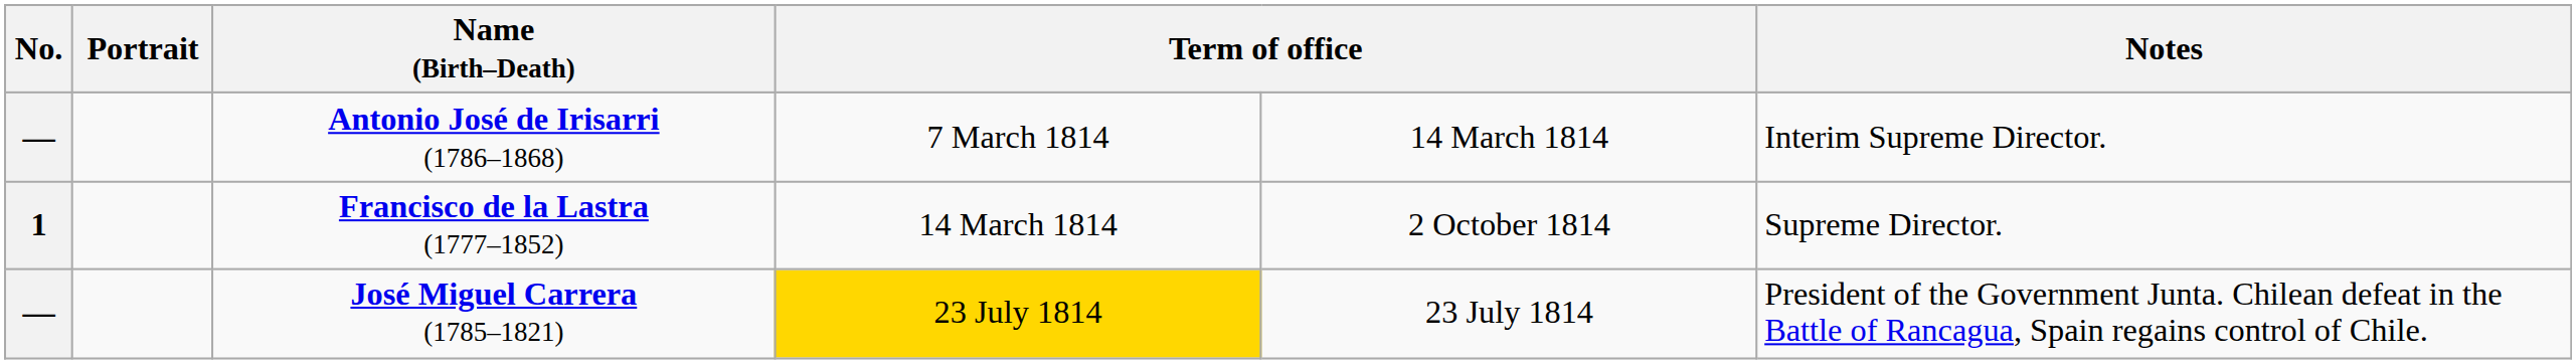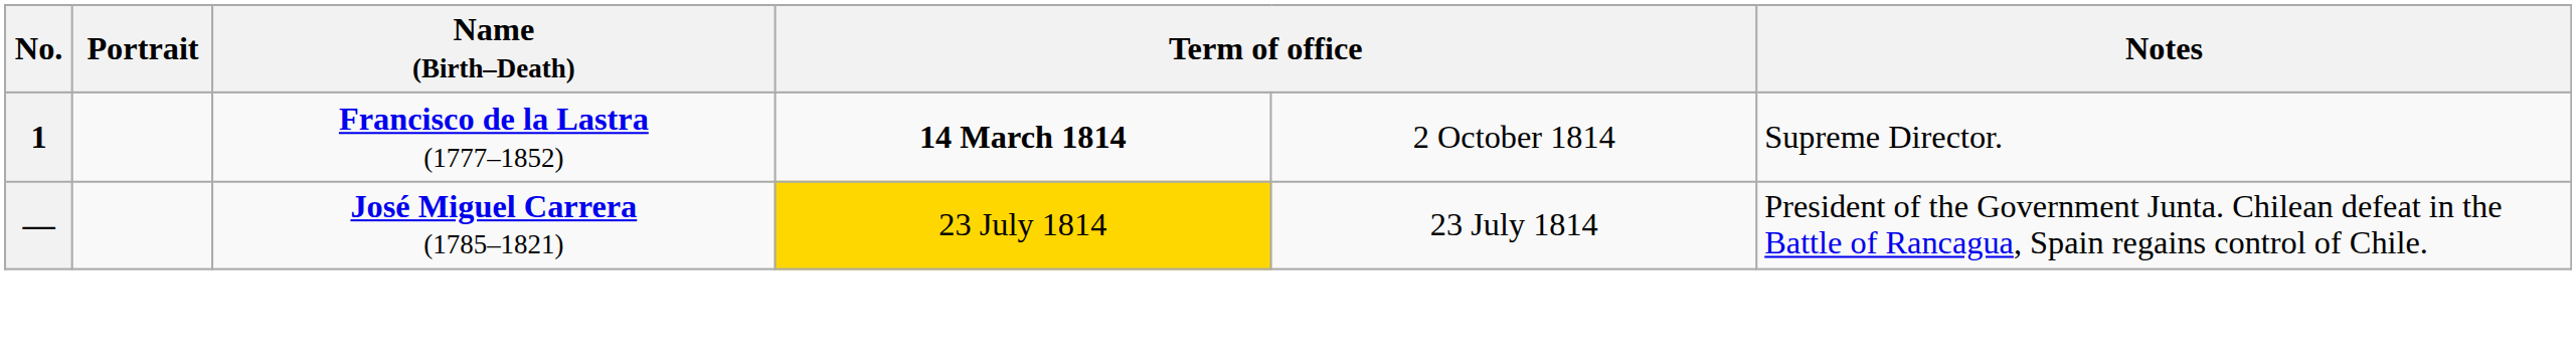 <table class="wikitable" width="100%" style="text-align: center;">
 <tr>
 <th width="2%">No.</th>
 <th width="5%">Portrait</th>
 <th width="20%">Name<br><small>(Birth–Death)</small></th>
 <th colspan="2" width="35%">Term of office</th>
 <th width="29%">Notes</th>
 </tr>
 <tr>
-<th>—</th>
-<td></td>
-<td><strong><a href='#'>Antonio José de Irisarri</a></strong><br><small>(1786–1868)</small></td>
-<td>7 March 1814</td>
-<td>14 March 1814</td>
-<td align=left>Interim Supreme Director.</td>
-</tr>
-<tr>
 <th>1</th>
 <td></td>
 <td><strong><a href='#'>Francisco de la Lastra</a></strong><br><small>(1777–1852)</small></td>
-<td>14 March 1814</td>
+<td><strong>14 March 1814</strong></td>
 <td>2 October 1814</td>
 <td align=left>Supreme Director.</td>
 </tr>
 <tr>
 <th>—</th>
 <td></td>
 <td><strong><a href='#'>José Miguel Carrera</a></strong><br><small>(1785–1821)</small></td>
 <td style="background: gold;">23 July 1814</td>
 <td>23 July 1814</td>
 <td align=left>President of the Government Junta. Chilean defeat in the <a href='#'>Battle of Rancagua</a>, Spain regains control of Chile.</td>
 </tr>
 </table>
